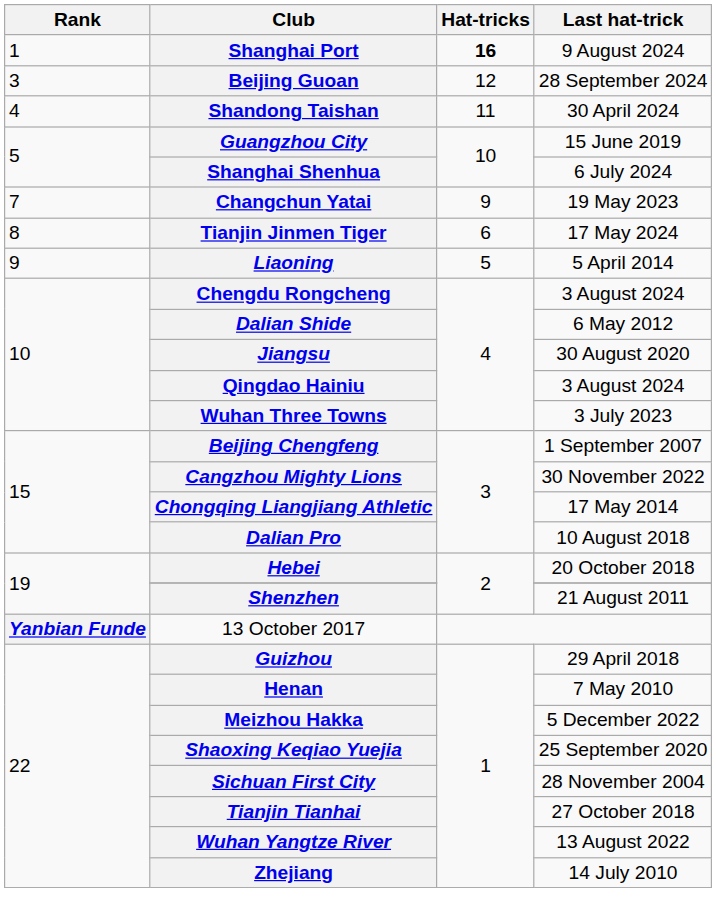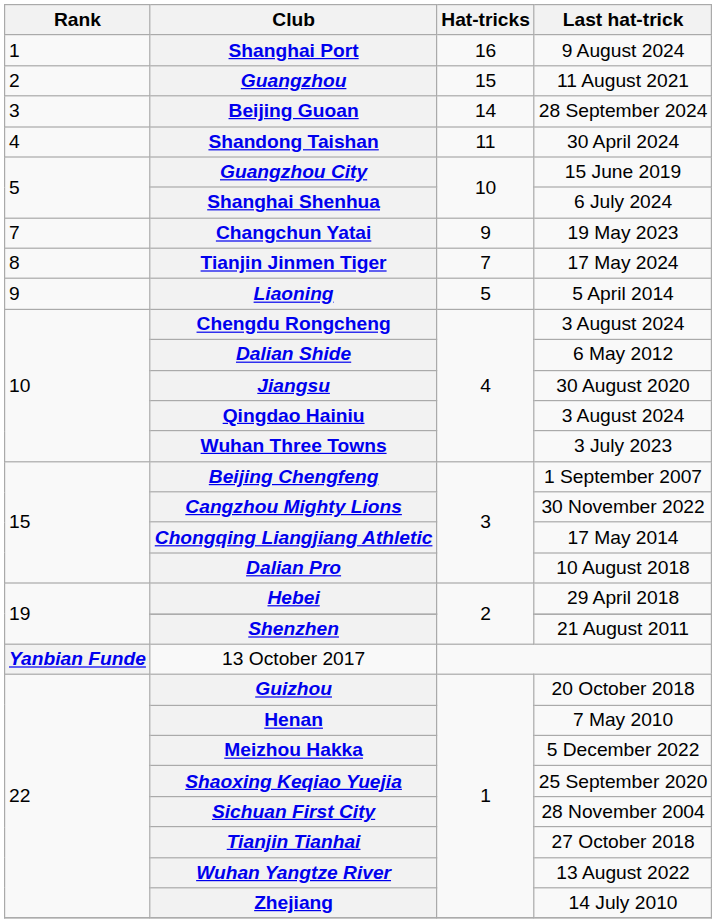 <table class="wikitable plainrowheaders">
 <tr>
 <th scope="col">Rank</th>
 <th scope="col">Club</th>
 <th scope="col">Hat-tricks</th>
 <th scope="col">Last hat-trick</th>
 </tr>
 <tr>
 <td>1</td>
 <th scope="row"><strong><a href='#'>Shanghai Port</a></strong></th>
-<td align="center"><strong>16</strong></td>
+<td align="center">16</td>
 <td align="center">9 August 2024</td>
+</tr>
+<tr>
+<td>2</td>
+<th scope="row"><em><a href='#'>Guangzhou</a></em></th>
+<td align="center">15</td>
+<td align="center">11 August 2021</td>
 </tr>
 <tr>
 <td>3</td>
 <th scope="row"><strong><a href='#'>Beijing Guoan</a></strong></th>
-<td align="center">12</td>
+<td align="center">14</td>
 <td align="center">28 September 2024</td>
 </tr>
 <tr>
 <td>4</td>
 <th scope="row"><strong><a href='#'>Shandong Taishan</a></strong></th>
 <td align="center">11</td>
 <td align="center">30 April 2024</td>
 </tr>
 <tr>
 <td rowspan="2">5</td>
 <th scope="row"><em><a href='#'>Guangzhou City</a></em></th>
 <td rowspan="2" align="center">10</td>
 <td align="center">15 June 2019</td>
 </tr>
 <tr>
 <th scope="row"><strong><a href='#'>Shanghai Shenhua</a></strong></th>
 <td align="center">6 July 2024</td>
 </tr>
 <tr>
 <td>7</td>
 <th scope="row"><strong><a href='#'>Changchun Yatai</a></strong></th>
 <td align="center">9</td>
 <td align="center">19 May 2023</td>
 </tr>
 <tr>
 <td>8</td>
 <th scope="row"><strong><a href='#'>Tianjin Jinmen Tiger</a></strong></th>
-<td align="center">6</td>
+<td align="center">7</td>
 <td align="center">17 May 2024</td>
 </tr>
 <tr>
 <td>9</td>
 <th scope="row"><em><a href='#'>Liaoning</a></em></th>
 <td align="center">5</td>
 <td align="center">5 April 2014</td>
 </tr>
 <tr>
 <td rowspan="5">10</td>
 <th scope="row"><strong><a href='#'>Chengdu Rongcheng</a></strong></th>
 <td rowspan="5" align="center">4</td>
 <td align="center">3 August 2024</td>
 </tr>
 <tr>
 <th scope="row"><em><a href='#'>Dalian Shide</a></em></th>
 <td align="center">6 May 2012</td>
 </tr>
 <tr>
 <th scope="row"><em><a href='#'>Jiangsu</a></em></th>
 <td align="center">30 August 2020</td>
 </tr>
 <tr>
 <th scope="row"><strong><a href='#'>Qingdao Hainiu</a></strong></th>
 <td align="center">3 August 2024</td>
 </tr>
 <tr>
 <th scope="row"><strong><a href='#'>Wuhan Three Towns</a></strong></th>
 <td align="center">3 July 2023</td>
 </tr>
 <tr>
 <td rowspan="4">15</td>
 <th scope="row"><em><a href='#'>Beijing Chengfeng</a></em></th>
 <td rowspan="4" align="center">3</td>
 <td align="center">1 September 2007</td>
 </tr>
 <tr>
 <th scope="row"><em><a href='#'>Cangzhou Mighty Lions</a></em></th>
 <td align="center">30 November 2022</td>
 </tr>
 <tr '>
 <th scope="row"><em><a href='#'>Chongqing Liangjiang Athletic</a></em></th>
 <td align="center">17 May 2014</td>
 </tr>
 <tr>
 <th scope="row"><em><a href='#'>Dalian Pro</a></em></th>
 <td align="center">10 August 2018</td>
 </tr>
 <tr>
 <td rowspan="3">19</td>
 <th scope="row"><em><a href='#'>Hebei</a></em></th>
 <td rowspan="3" align="center">2</td>
-<td align="center">20 October 2018</td>
+<td align="center">29 April 2018</td>
 </tr>
 <tr>
 </tr>
 <tr>
 <th scope="row"><em><a href='#'>Shenzhen</a></em></th>
 <td align="center">21 August 2011</td>
 </tr>
 <tr>
 <th scope="row"><em><a href='#'>Yanbian Funde</a></em></th>
 <td align="center">13 October 2017</td>
 </tr>
 <tr>
 <td rowspan="8">22</td>
 <th scope="row"><em><a href='#'>Guizhou</a></em></th>
 <td rowspan="8" align="center">1</td>
-<td align="center">29 April 2018</td>
+<td align="center">20 October 2018</td>
 </tr>
 <tr>
 <th scope="row"><strong><a href='#'>Henan</a></strong></th>
 <td align="center">7 May 2010</td>
 </tr>
 <tr>
 <th scope="row"><strong><a href='#'>Meizhou Hakka</a></strong></th>
 <td align="center">5 December 2022</td>
 </tr>
 <tr>
 <th scope="row"><em><a href='#'>Shaoxing Keqiao Yuejia</a></em></th>
 <td align="center">25 September 2020</td>
 </tr>
 <tr>
 <th scope="row"><em><a href='#'>Sichuan First City</a></em></th>
 <td align="center">28 November 2004</td>
 </tr>
 <tr>
 <th scope="row"><em><a href='#'>Tianjin Tianhai</a></em></th>
 <td align="center">27 October 2018</td>
 </tr>
 <tr>
 <th scope="row"><em><a href='#'>Wuhan Yangtze River</a></em></th>
 <td align="center">13 August 2022</td>
 </tr>
 <tr>
 <th scope="row"><strong><a href='#'>Zhejiang</a></strong></th>
 <td align="center">14 July 2010</td>
 </tr>
 <tr>
 </tr>
 </table>
